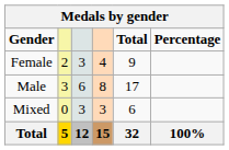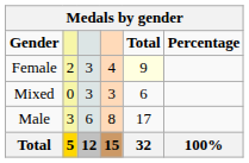 <table class=wikitable style="font-size:85%; float:right;text-align:center">
 <tr bgcolor=EFEFEF>
 <th colspan=6>Medals by gender</th>
 </tr>
 <tr>
 <td><strong>Gender</strong></td>
 <td bgcolor=F7F6A8></td>
 <td bgcolor=DCE5E5></td>
 <td bgcolor=FFDAB9></td>
 <td><strong>Total</strong></td>
 <td><strong>Percentage</strong></td>
 </tr>
 <tr>
 <td>Female</td>
 <td bgcolor=F7F6A8>2</td>
 <td bgcolor=DCE5E5>3</td>
 <td bgcolor=FFDAB9>4</td>
-<td>9</td>
+<td style="background: lightyellow;">9</td>
+<td></td>
+</tr>
+<tr>
+<td>Mixed</td>
+<td bgcolor=F7F6A8>0</td>
+<td bgcolor=DCE5E5>3</td>
+<td bgcolor=FFDAB9>3</td>
+<td>6</td>
 <td></td>
 </tr>
 <tr>
 <td>Male</td>
 <td bgcolor=F7F6A8>3</td>
 <td bgcolor=DCE5E5>6</td>
 <td bgcolor=FFDAB9>8</td>
 <td>17</td>
 <td></td>
 </tr>
 <tr>
-<td>Mixed</td>
-<td bgcolor=F7F6A8>0</td>
-<td bgcolor=DCE5E5>3</td>
-<td bgcolor=FFDAB9>3</td>
-<td>6</td>
-<td></td>
-</tr>
-<tr>
 <th>Total</th>
 <th style="background:gold;">5</th>
 <th style="background:silver;">12</th>
 <th style="background:#c96;">15</th>
 <th>32</th>
 <th>100%</th>
 </tr>
 </table>
